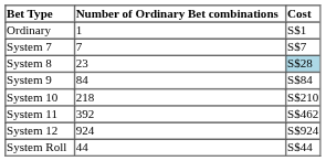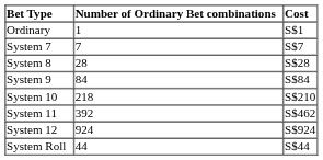 <table border=1 cellspacing=0>
 <tr>
 <td><strong>Bet Type</strong>  </td>
 <td><strong>Number of Ordinary Bet combinations</strong>  </td>
 <td><strong>Cost</strong></td>
 </tr>
 <tr>
 <td>Ordinary  </td>
 <td>1  </td>
 <td>S$1</td>
 </tr>
 <tr>
 <td>System 7  </td>
 <td>7  </td>
 <td>S$7</td>
 </tr>
 <tr>
 <td>System 8  </td>
-<td>23  </td>
-<td style="background: lightblue;">S$28</td>
+<td>28  </td>
+<td>S$28</td>
 </tr>
 <tr>
 <td>System 9  </td>
 <td>84  </td>
 <td>S$84</td>
 </tr>
 <tr>
 <td>System 10  </td>
 <td>218  </td>
 <td>S$210</td>
 </tr>
 <tr>
 <td>System 11  </td>
 <td>392  </td>
 <td>S$462</td>
 </tr>
 <tr>
 <td>System 12  </td>
 <td>924  </td>
 <td>S$924</td>
 </tr>
 <tr>
 <td>System Roll  </td>
 <td>44  </td>
 <td>S$44</td>
 </tr>
 </table>
